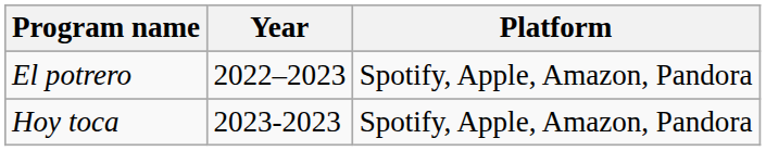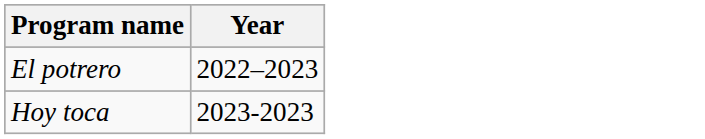 <table class="wikitable">
 <tr>
 <th>Program name</th>
 <th>Year</th>
-<th>Platform</th>
 </tr>
 <tr>
 <td><em>El potrero</em></td>
 <td>2022–2023</td>
-<td>Spotify, Apple, Amazon, Pandora</td>
 </tr>
 <tr>
 <td><em>Hoy toca</em></td>
 <td>2023-2023</td>
-<td>Spotify, Apple, Amazon, Pandora</td>
 </tr>
 </table>
